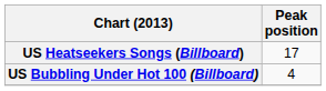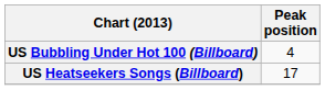 <table class="wikitable sortable plainrowheaders" style="text-align:center;">
 <tr>
 <th scope="col">Chart (2013)</th>
 <th scope="col">Peak<br>position</th>
 </tr>
 <tr>
+<th scope="row">US <a href='#'>Bubbling Under Hot 100</a> <em>(<a href='#'>Billboard</a>)</em></th>
+<td style="text-align:center;">4</td>
+</tr>
+<tr>
 <th scope="row">US <a href='#'>Heatseekers Songs</a> (<em><a href='#'>Billboard</a></em>)</th>
 <td style="text-align:center;">17</td>
 </tr>
 <tr>
-<th scope="row">US <a href='#'>Bubbling Under Hot 100</a> <em>(<a href='#'>Billboard</a>)</em></th>
-<td style="text-align:center;">4</td>
-</tr>
-<tr>
 </tr>
 </table>
